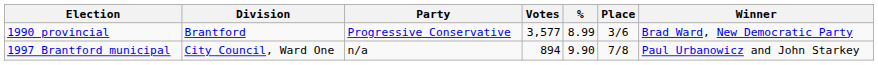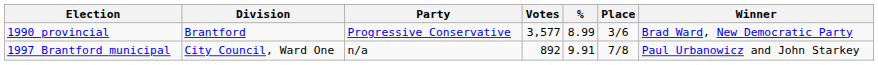 <table class="wikitable" width="1000">
 <tr>
 <th align="left">Election</th>
 <th align="left">Division</th>
 <th align="left">Party</th>
 <th align="right">Votes</th>
 <th align="right">%</th>
 <th align="center">Place</th>
 <th align="center">Winner</th>
 </tr>
 <tr>
 <td align="left"><a href='#'>1990 provincial</a></td>
 <td align="left"><a href='#'>Brantford</a></td>
 <td align="left"><a href='#'>Progressive Conservative</a></td>
 <td align="right">3,577</td>
 <td align="right">8.99</td>
 <td align="center">3/6</td>
 <td align="left"><a href='#'>Brad Ward</a>, <a href='#'>New Democratic Party</a></td>
 </tr>
 <tr>
 <td align="left"><a href='#'>1997 Brantford municipal</a></td>
 <td align="left"><a href='#'>City Council</a>, Ward One</td>
 <td align="left">n/a</td>
-<td align="right">894</td>
-<td align="right">9.90</td>
+<td align="right">892</td>
+<td align="right">9.91</td>
 <td align="center">7/8</td>
 <td align="left"><a href='#'>Paul Urbanowicz</a> and John Starkey</td>
 </tr>
 </table>
